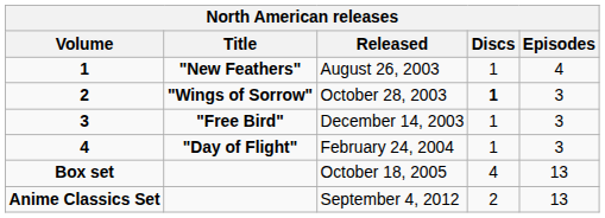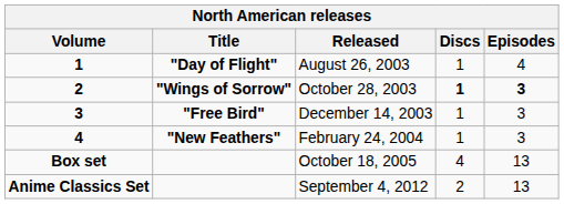 <table class="wikitable">
 <tr>
 <th colspan="5"><strong>North American releases</strong></th>
 </tr>
 <tr>
 <th><strong>Volume</strong></th>
 <th><strong>Title</strong></th>
 <th><strong>Released</strong></th>
 <th><strong>Discs</strong></th>
 <th><strong>Episodes</strong></th>
 </tr>
 <tr>
 <td align=center><strong>1</strong></td>
-<td align=center><strong>"New Feathers"</strong></td>
+<td align=center><strong>"Day of Flight"</strong></td>
 <td>August 26, 2003</td>
 <td align=center>1</td>
 <td align=center>4</td>
 </tr>
 <tr>
 <td align=center><strong>2</strong></td>
 <td align=center><strong>"Wings of Sorrow"</strong></td>
 <td>October 28, 2003</td>
 <td align=center><strong>1</strong></td>
-<td align=center>3</td>
+<td align=center><strong>3</strong></td>
 </tr>
 <tr>
 <td align=center><strong>3</strong></td>
 <td align=center><strong>"Free Bird"</strong></td>
 <td>December 14, 2003</td>
 <td align=center>1</td>
 <td align=center>3</td>
 </tr>
 <tr>
 <td align=center><strong>4</strong></td>
-<td align=center><strong>"Day of Flight"</strong></td>
+<td align=center><strong>"New Feathers"</strong></td>
 <td>February 24, 2004</td>
 <td align=center>1</td>
 <td align=center>3</td>
 </tr>
 <tr>
 <td align=center><strong>Box set</strong></td>
 <td></td>
 <td>October 18, 2005</td>
 <td align=center>4</td>
 <td align=center>13</td>
 </tr>
 <tr>
 <td align=center><strong>Anime Classics Set</strong></td>
 <td></td>
 <td>September 4, 2012</td>
 <td align=center>2</td>
 <td align=center>13</td>
 </tr>
 </table>
